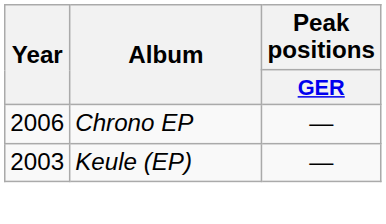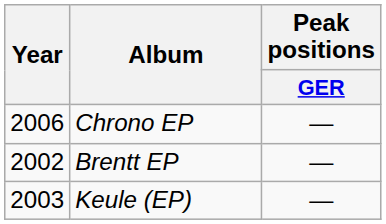 <table class="wikitable">
 <tr>
 <th rowspan="2" style="text-align:center; width:10px;">Year</th>
 <th rowspan="2" style="text-align:center; width:120px;">Album</th>
 <th style="text-align:center; width:20px;">Peak positions</th>
 </tr>
 <tr>
 <th scope="col" style="width:3em;font-size:90%;"><a href='#'>GER</a><br></th>
 </tr>
 <tr>
 <td style="text-align:center;">2006</td>
 <td><em>Chrono EP</em></td>
 <td style="text-align:center;">—</td>
 </tr>
 <tr>
+<td style="text-align:center;">2002</td>
+<td><em>Brentt EP</em></td>
+<td style="text-align:center;">—</td>
+</tr>
+<tr>
 <td style="text-align:center;">2003</td>
 <td><em>Keule (EP)</em></td>
 <td style="text-align:center;">—</td>
 </tr>
 </table>
